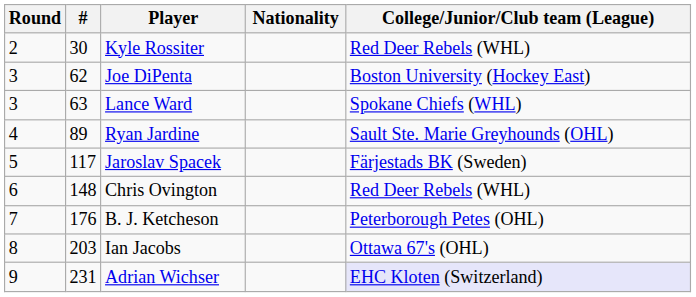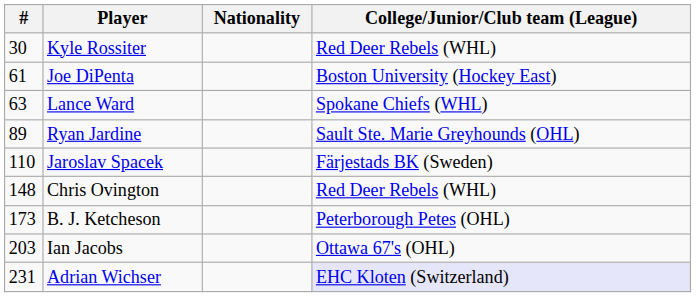 <table class="wikitable">
 <tr align="center">
-<th bgcolor="#DDDDFF" width="4.0%">Round</th>
 <th bgcolor="#DDDDFF" width="4.0%">#</th>
 <th bgcolor="#DDDDFF" width="21.0%">Player</th>
 <th bgcolor="#DDDDFF" width="14.5%">Nationality</th>
 <th bgcolor="#DDDDFF" width="50.0%">College/Junior/Club team (League)</th>
 </tr>
 <tr>
-<td>2</td>
 <td>30</td>
 <td><a href='#'>Kyle Rossiter</a></td>
 <td></td>
 <td><a href='#'>Red Deer Rebels</a> (WHL)</td>
 </tr>
 <tr>
-<td>3</td>
-<td>62</td>
+<td>61</td>
 <td><a href='#'>Joe DiPenta</a></td>
 <td></td>
 <td><a href='#'>Boston University</a> (<a href='#'>Hockey East</a>)</td>
 </tr>
 <tr>
-<td>3</td>
 <td>63</td>
 <td><a href='#'>Lance Ward</a></td>
 <td></td>
 <td><a href='#'>Spokane Chiefs</a> (<a href='#'>WHL</a>)</td>
 </tr>
 <tr>
-<td>4</td>
 <td>89</td>
 <td><a href='#'>Ryan Jardine</a></td>
 <td></td>
 <td><a href='#'>Sault Ste. Marie Greyhounds</a> (<a href='#'>OHL</a>)</td>
 </tr>
 <tr>
-<td>5</td>
-<td>117</td>
+<td>110</td>
 <td><a href='#'>Jaroslav Spacek</a></td>
 <td></td>
 <td><a href='#'>Färjestads BK</a> (Sweden)</td>
 </tr>
 <tr>
-<td>6</td>
 <td>148</td>
 <td>Chris Ovington</td>
 <td></td>
 <td><a href='#'>Red Deer Rebels</a> (WHL)</td>
 </tr>
 <tr>
-<td>7</td>
-<td>176</td>
+<td>173</td>
 <td>B. J. Ketcheson</td>
 <td></td>
 <td><a href='#'>Peterborough Petes</a> (OHL)</td>
 </tr>
 <tr>
-<td>8</td>
 <td>203</td>
 <td>Ian Jacobs</td>
 <td></td>
 <td><a href='#'>Ottawa 67's</a> (OHL)</td>
 </tr>
 <tr>
-<td>9</td>
 <td>231</td>
 <td><a href='#'>Adrian Wichser</a></td>
 <td></td>
 <td style="background: lavender;"><a href='#'>EHC Kloten</a> (Switzerland)</td>
 </tr>
 </table>
